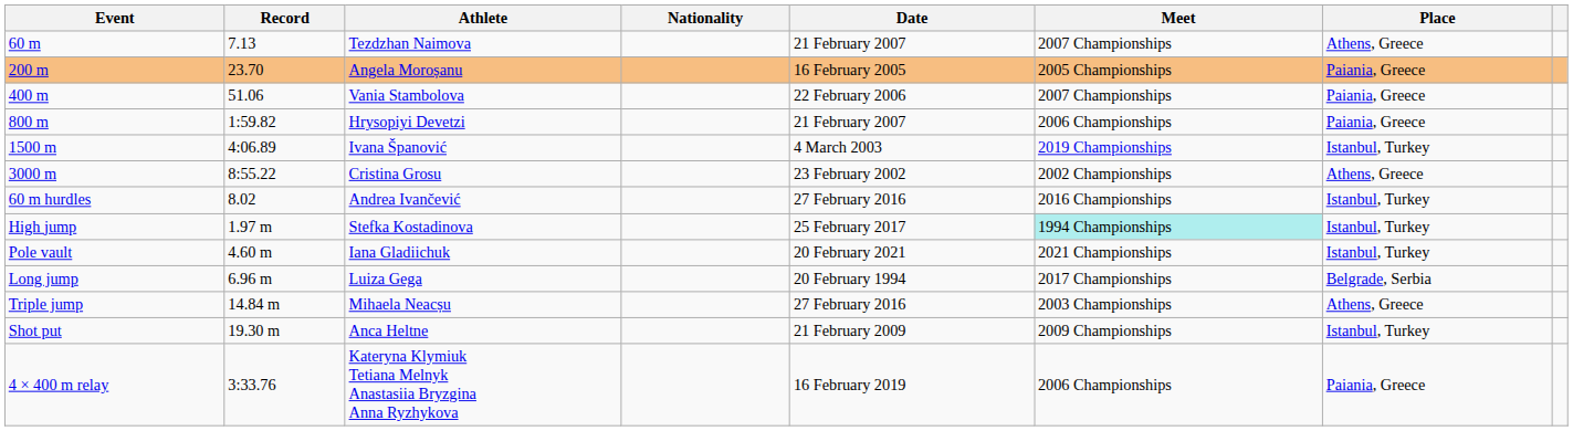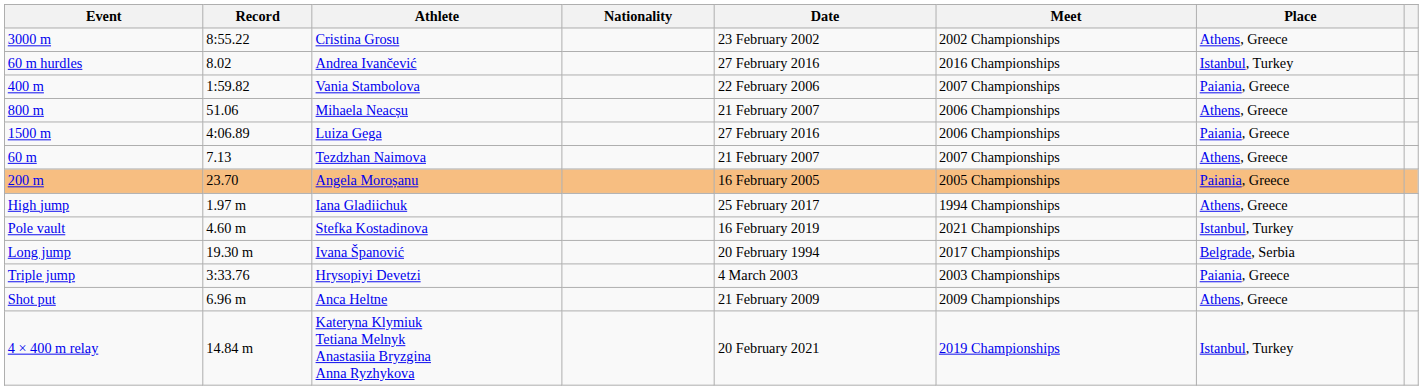 <table class="wikitable" style="font-size:95%; width: 95%;">
 <tr>
 <th>Event</th>
 <th>Record</th>
 <th>Athlete</th>
 <th>Nationality</th>
 <th>Date</th>
 <th>Meet</th>
 <th>Place</th>
 <th></th>
+</tr>
+<tr>
+<td><a href='#'>3000 m</a></td>
+<td>8:55.22</td>
+<td><a href='#'>Cristina Grosu</a></td>
+<td></td>
+<td>23 February 2002</td>
+<td>2002 Championships</td>
+<td><a href='#'>Athens</a>, Greece</td>
+<td></td>
+</tr>
+<tr>
+<td><a href='#'>60 m hurdles</a></td>
+<td>8.02</td>
+<td><a href='#'>Andrea Ivančević</a></td>
+<td></td>
+<td>27 February 2016</td>
+<td>2016 Championships</td>
+<td><a href='#'>Istanbul</a>, Turkey</td>
+<td></td>
+</tr>
+<tr>
+<td><a href='#'>400 m</a></td>
+<td>1:59.82</td>
+<td><a href='#'>Vania Stambolova</a></td>
+<td></td>
+<td>22 February 2006</td>
+<td>2007 Championships</td>
+<td><a href='#'>Paiania</a>, Greece</td>
+<td></td>
+</tr>
+<tr>
+<td><a href='#'>800 m</a></td>
+<td>51.06</td>
+<td><a href='#'>Mihaela Neacșu</a></td>
+<td></td>
+<td>21 February 2007</td>
+<td>2006 Championships</td>
+<td><a href='#'>Athens</a>, Greece</td>
+<td></td>
+</tr>
+<tr>
+<td><a href='#'>1500 m</a></td>
+<td>4:06.89</td>
+<td><a href='#'>Luiza Gega</a></td>
+<td></td>
+<td>27 February 2016</td>
+<td>2006 Championships</td>
+<td><a href='#'>Paiania</a>, Greece</td>
+<td></td>
 </tr>
 <tr>
 <td><a href='#'>60 m</a></td>
 <td>7.13</td>
 <td><a href='#'>Tezdzhan Naimova</a></td>
 <td></td>
 <td>21 February 2007</td>
 <td>2007 Championships</td>
 <td><a href='#'>Athens</a>, Greece</td>
 <td></td>
 </tr>
 <tr bgcolor=#F7BE81>
 <td><a href='#'>200 m</a></td>
 <td>23.70</td>
 <td><a href='#'>Angela Moroșanu</a></td>
 <td></td>
 <td>16 February 2005</td>
 <td>2005 Championships</td>
 <td><a href='#'>Paiania</a>, Greece</td>
 <td></td>
 </tr>
 <tr>
-<td><a href='#'>400 m</a></td>
-<td>51.06</td>
-<td><a href='#'>Vania Stambolova</a></td>
-<td></td>
-<td>22 February 2006</td>
-<td>2007 Championships</td>
-<td><a href='#'>Paiania</a>, Greece</td>
-<td></td>
-</tr>
-<tr>
-<td><a href='#'>800 m</a></td>
-<td>1:59.82</td>
-<td><a href='#'>Hrysopiyi Devetzi</a></td>
-<td></td>
-<td>21 February 2007</td>
-<td>2006 Championships</td>
-<td><a href='#'>Paiania</a>, Greece</td>
-<td></td>
-</tr>
-<tr>
-<td><a href='#'>1500 m</a></td>
-<td>4:06.89</td>
-<td><a href='#'>Ivana Španović</a></td>
-<td></td>
-<td>4 March 2003</td>
-<td><a href='#'>2019 Championships</a></td>
-<td><a href='#'>Istanbul</a>, Turkey</td>
-<td></td>
-</tr>
-<tr>
-<td><a href='#'>3000 m</a></td>
-<td>8:55.22</td>
-<td><a href='#'>Cristina Grosu</a></td>
-<td></td>
-<td>23 February 2002</td>
-<td>2002 Championships</td>
-<td><a href='#'>Athens</a>, Greece</td>
-<td></td>
-</tr>
-<tr>
-<td><a href='#'>60 m hurdles</a></td>
-<td>8.02</td>
-<td><a href='#'>Andrea Ivančević</a></td>
-<td></td>
-<td>27 February 2016</td>
-<td>2016 Championships</td>
-<td><a href='#'>Istanbul</a>, Turkey</td>
-<td></td>
-</tr>
-<tr>
 <td><a href='#'>High jump</a></td>
 <td>1.97 m</td>
-<td><a href='#'>Stefka Kostadinova</a></td>
+<td><a href='#'>Iana Gladiichuk</a></td>
 <td></td>
 <td>25 February 2017</td>
-<td style="background: paleturquoise;">1994 Championships</td>
-<td><a href='#'>Istanbul</a>, Turkey</td>
+<td>1994 Championships</td>
+<td><a href='#'>Athens</a>, Greece</td>
 <td></td>
 </tr>
 <tr>
 <td><a href='#'>Pole vault</a></td>
 <td>4.60 m</td>
-<td><a href='#'>Iana Gladiichuk</a></td>
+<td><a href='#'>Stefka Kostadinova</a></td>
 <td></td>
-<td>20 February 2021</td>
+<td>16 February 2019</td>
 <td>2021 Championships</td>
 <td><a href='#'>Istanbul</a>, Turkey</td>
 <td></td>
 </tr>
 <tr>
 <td><a href='#'>Long jump</a></td>
-<td>6.96 m</td>
-<td><a href='#'>Luiza Gega</a></td>
+<td>19.30 m</td>
+<td><a href='#'>Ivana Španović</a></td>
 <td></td>
 <td>20 February 1994</td>
 <td>2017 Championships</td>
 <td><a href='#'>Belgrade</a>, Serbia</td>
 <td></td>
 </tr>
 <tr>
 <td><a href='#'>Triple jump</a></td>
-<td>14.84 m</td>
-<td><a href='#'>Mihaela Neacșu</a></td>
+<td>3:33.76</td>
+<td><a href='#'>Hrysopiyi Devetzi</a></td>
 <td></td>
-<td>27 February 2016</td>
+<td>4 March 2003</td>
 <td>2003 Championships</td>
+<td><a href='#'>Paiania</a>, Greece</td>
+<td></td>
+</tr>
+<tr>
+<td><a href='#'>Shot put</a></td>
+<td>6.96 m</td>
+<td><a href='#'>Anca Heltne</a></td>
+<td></td>
+<td>21 February 2009</td>
+<td>2009 Championships</td>
 <td><a href='#'>Athens</a>, Greece</td>
 <td></td>
 </tr>
 <tr>
-<td><a href='#'>Shot put</a></td>
-<td>19.30 m</td>
-<td><a href='#'>Anca Heltne</a></td>
+<td><a href='#'>4 × 400 m relay</a></td>
+<td>14.84 m</td>
+<td><a href='#'>Kateryna Klymiuk</a><br><a href='#'>Tetiana Melnyk</a><br><a href='#'>Anastasiia Bryzgina</a><br><a href='#'>Anna Ryzhykova</a></td>
 <td></td>
-<td>21 February 2009</td>
-<td>2009 Championships</td>
+<td>20 February 2021</td>
+<td><a href='#'>2019 Championships</a></td>
 <td><a href='#'>Istanbul</a>, Turkey</td>
 <td></td>
 </tr>
-<tr>
-<td><a href='#'>4 × 400 m relay</a></td>
-<td>3:33.76</td>
-<td><a href='#'>Kateryna Klymiuk</a><br><a href='#'>Tetiana Melnyk</a><br><a href='#'>Anastasiia Bryzgina</a><br><a href='#'>Anna Ryzhykova</a></td>
-<td></td>
-<td>16 February 2019</td>
-<td>2006 Championships</td>
-<td><a href='#'>Paiania</a>, Greece</td>
-<td></td>
-</tr>
 </table>
